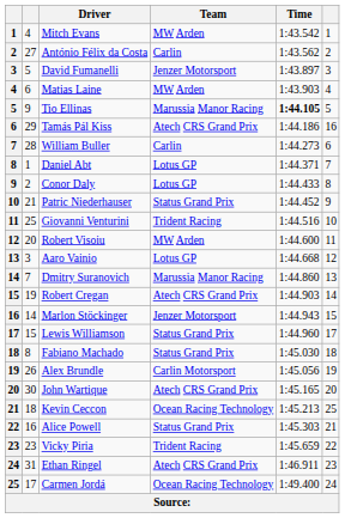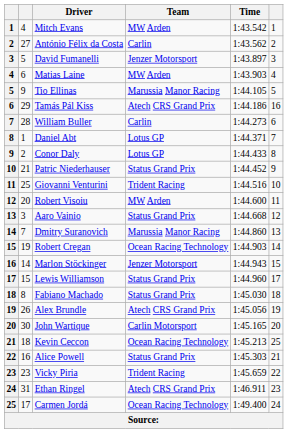 <table class="wikitable" style="font-size:85%">
 <tr>
 <th></th>
 <th></th>
 <th>Driver</th>
 <th>Team</th>
 <th>Time</th>
 <th></th>
 </tr>
 <tr>
 <th>1</th>
 <td>4</td>
 <td> <a href='#'>Mitch Evans</a></td>
 <td><a href='#'>MW</a> <a href='#'>Arden</a></td>
 <td>1:43.542</td>
 <td>1</td>
 </tr>
 <tr>
 <th>2</th>
 <td>27</td>
 <td> <a href='#'>António Félix da Costa</a></td>
 <td><a href='#'>Carlin</a></td>
 <td>1:43.562</td>
 <td>2</td>
 </tr>
 <tr>
 <th>3</th>
 <td>5</td>
 <td> <a href='#'>David Fumanelli</a></td>
 <td><a href='#'>Jenzer Motorsport</a></td>
 <td>1:43.897</td>
 <td>3</td>
 </tr>
 <tr>
 <th>4</th>
 <td>6</td>
 <td> <a href='#'>Matias Laine</a></td>
 <td><a href='#'>MW</a> <a href='#'>Arden</a></td>
 <td>1:43.903</td>
 <td>4</td>
 </tr>
 <tr>
 <th>5</th>
 <td>9</td>
 <td> <a href='#'>Tio Ellinas</a></td>
 <td><a href='#'>Marussia</a> <a href='#'>Manor Racing</a></td>
-<td><strong>1:44.105</strong></td>
+<td>1:44.105</td>
 <td>5</td>
 </tr>
 <tr>
 <th>6</th>
 <td>29</td>
 <td> <a href='#'>Tamás Pál Kiss</a></td>
 <td><a href='#'>Atech</a> <a href='#'>CRS Grand Prix</a></td>
 <td>1:44.186</td>
 <td>16</td>
 </tr>
 <tr>
 <th>7</th>
 <td>28</td>
 <td> <a href='#'>William Buller</a></td>
 <td><a href='#'>Carlin</a></td>
 <td>1:44.273</td>
 <td>6</td>
 </tr>
 <tr>
 <th>8</th>
 <td>1</td>
 <td> <a href='#'>Daniel Abt</a></td>
 <td><a href='#'>Lotus GP</a></td>
 <td>1:44.371</td>
 <td>7</td>
 </tr>
 <tr>
 <th>9</th>
 <td>2</td>
 <td> <a href='#'>Conor Daly</a></td>
 <td><a href='#'>Lotus GP</a></td>
 <td>1:44.433</td>
 <td>8</td>
 </tr>
 <tr>
 <th>10</th>
 <td>21</td>
 <td> <a href='#'>Patric Niederhauser</a></td>
 <td><a href='#'>Status Grand Prix</a></td>
 <td>1:44.452</td>
 <td>9</td>
 </tr>
 <tr>
 <th>11</th>
 <td>25</td>
 <td> <a href='#'>Giovanni Venturini</a></td>
 <td><a href='#'>Trident Racing</a></td>
 <td>1:44.516</td>
 <td>10</td>
 </tr>
 <tr>
 <th>12</th>
 <td>20</td>
 <td> <a href='#'>Robert Visoiu</a></td>
 <td><a href='#'>MW</a> <a href='#'>Arden</a></td>
 <td>1:44.600</td>
 <td>11</td>
 </tr>
 <tr>
 <th>13</th>
 <td>3</td>
 <td> <a href='#'>Aaro Vainio</a></td>
-<td><a href='#'>Lotus GP</a></td>
+<td><a href='#'>Status Grand Prix</a></td>
 <td>1:44.668</td>
 <td>12</td>
 </tr>
 <tr>
 <th>14</th>
 <td>7</td>
 <td> <a href='#'>Dmitry Suranovich</a></td>
 <td><a href='#'>Marussia</a> <a href='#'>Manor Racing</a></td>
 <td>1:44.860</td>
 <td>13</td>
 </tr>
 <tr>
 <th>15</th>
 <td>19</td>
 <td> <a href='#'>Robert Cregan</a></td>
-<td><a href='#'>Atech</a> <a href='#'>CRS Grand Prix</a></td>
+<td><a href='#'>Ocean Racing Technology</a></td>
 <td>1:44.903</td>
 <td>14</td>
 </tr>
 <tr>
 <th>16</th>
 <td>14</td>
 <td> <a href='#'>Marlon Stöckinger</a></td>
 <td><a href='#'>Jenzer Motorsport</a></td>
 <td>1:44.943</td>
 <td>15</td>
 </tr>
 <tr>
 <th>17</th>
 <td>15</td>
 <td> <a href='#'>Lewis Williamson</a></td>
 <td><a href='#'>Status Grand Prix</a></td>
 <td>1:44.960</td>
 <td>17</td>
 </tr>
 <tr>
 <th>18</th>
 <td>8</td>
 <td> <a href='#'>Fabiano Machado</a></td>
 <td><a href='#'>Status Grand Prix</a></td>
 <td>1:45.030</td>
 <td>18</td>
 </tr>
 <tr>
 <th>19</th>
 <td>26</td>
 <td> <a href='#'>Alex Brundle</a></td>
-<td><a href='#'>Carlin Motorsport</a></td>
+<td><a href='#'>Atech</a> <a href='#'>CRS Grand Prix</a></td>
 <td>1:45.056</td>
 <td>19</td>
 </tr>
 <tr>
 <th>20</th>
 <td>30</td>
 <td> <a href='#'>John Wartique</a></td>
-<td><a href='#'>Atech</a> <a href='#'>CRS Grand Prix</a></td>
+<td><a href='#'>Carlin Motorsport</a></td>
 <td>1:45.165</td>
 <td>20</td>
 </tr>
 <tr>
 <th>21</th>
 <td>18</td>
 <td> <a href='#'>Kevin Ceccon</a></td>
 <td><a href='#'>Ocean Racing Technology</a></td>
 <td>1:45.213</td>
 <td>25</td>
 </tr>
 <tr>
 <th>22</th>
 <td>16</td>
 <td> <a href='#'>Alice Powell</a></td>
 <td><a href='#'>Status Grand Prix</a></td>
 <td>1:45.303</td>
 <td>21</td>
 </tr>
 <tr>
 <th>23</th>
 <td>23</td>
 <td> <a href='#'>Vicky Piria</a></td>
 <td><a href='#'>Trident Racing</a></td>
 <td>1:45.659</td>
 <td>22</td>
 </tr>
 <tr>
 <th>24</th>
 <td>31</td>
 <td> <a href='#'>Ethan Ringel</a></td>
 <td><a href='#'>Atech</a> <a href='#'>CRS Grand Prix</a></td>
 <td>1:46.911</td>
 <td>23</td>
 </tr>
 <tr>
 <th>25</th>
 <td>17</td>
 <td> <a href='#'>Carmen Jordá</a></td>
 <td><a href='#'>Ocean Racing Technology</a></td>
 <td>1:49.400</td>
 <td>24</td>
 </tr>
 <tr>
 <th colspan="6" align="center">Source:</th>
 </tr>
 </table>
